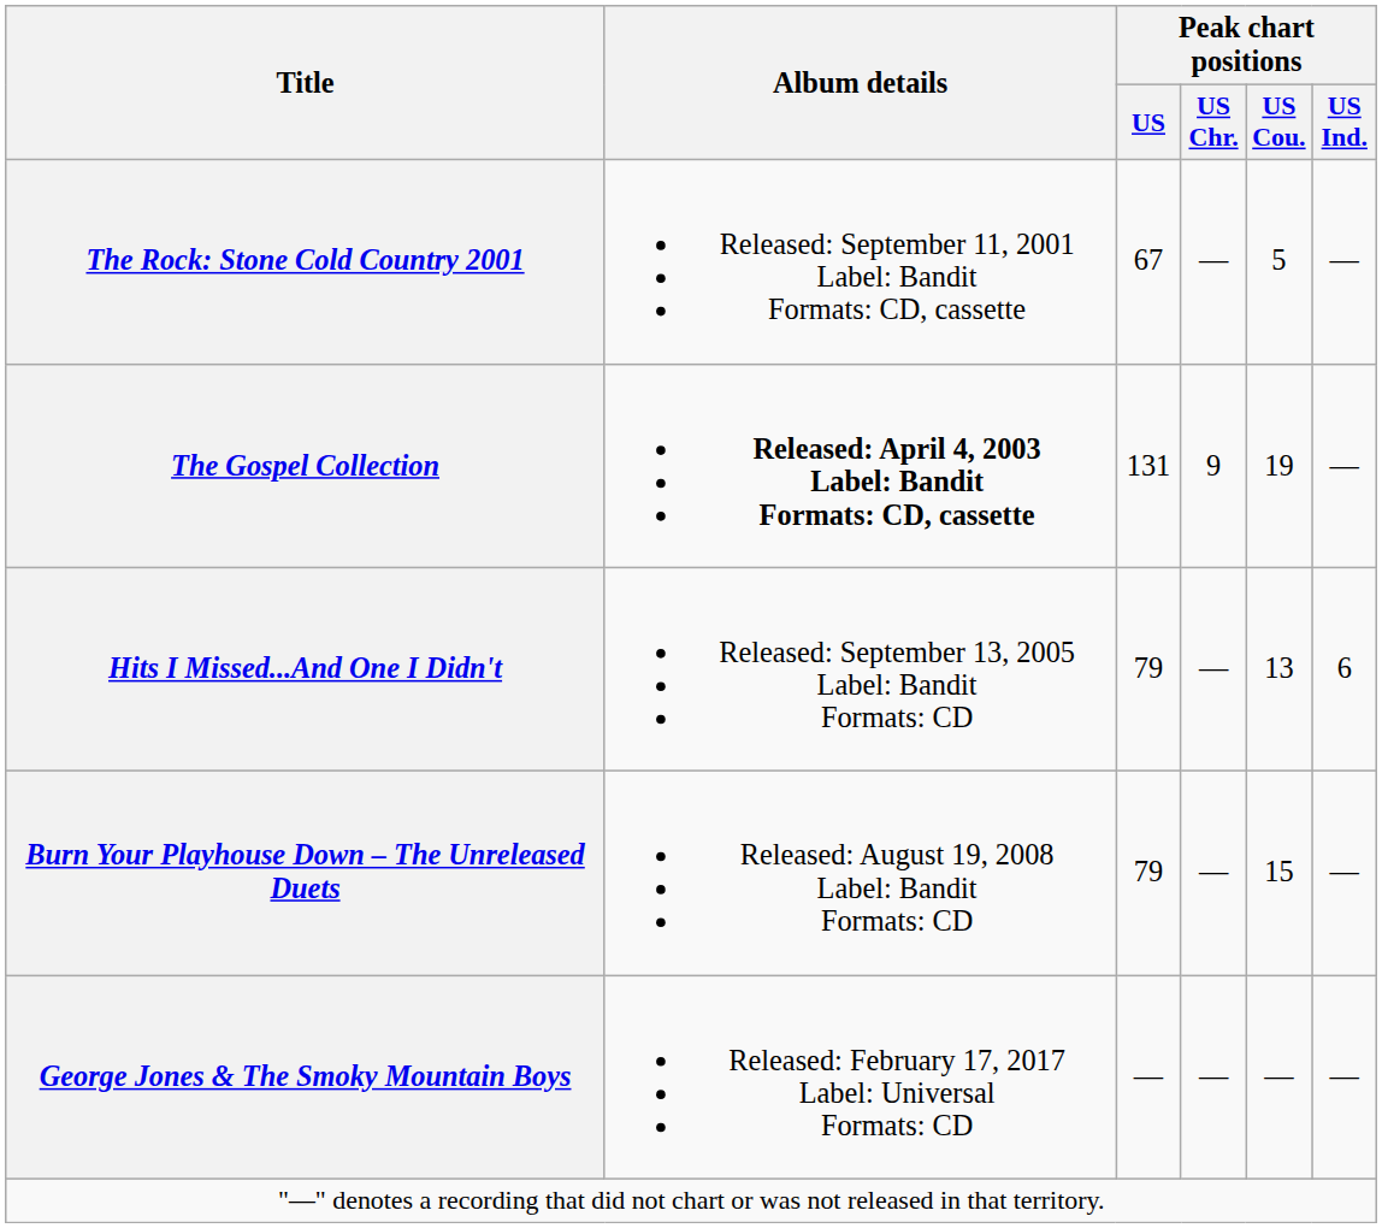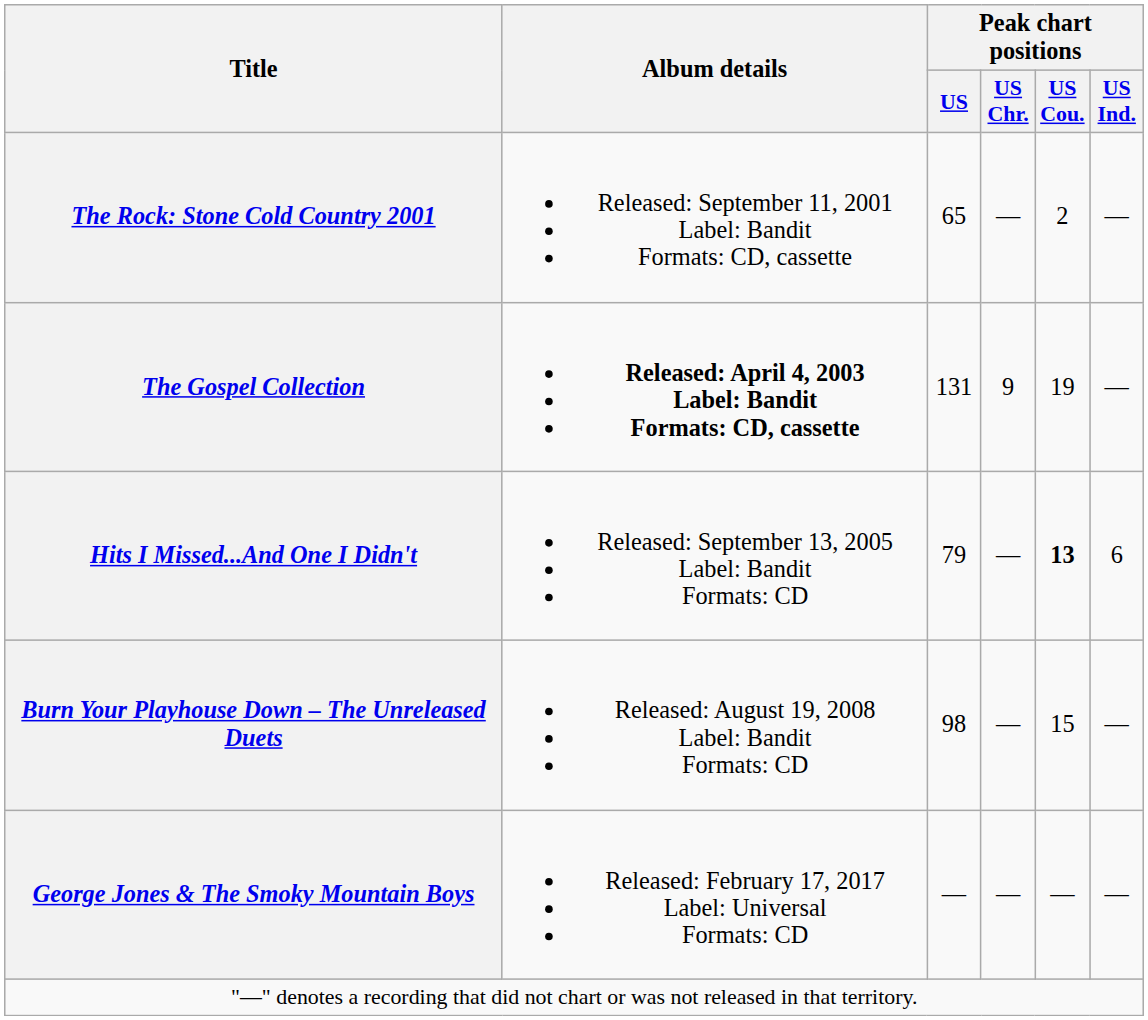 <table class="wikitable plainrowheaders" style="text-align:center;">
 <tr>
 <th scope="col" rowspan="2" style="width:20em;">Title</th>
 <th scope="col" rowspan="2" style="width:17em;">Album details</th>
 <th scope="col" colspan="4">Peak chart positions</th>
 </tr>
 <tr>
 <th scope="col" style="width:2em;font-size:90%;"><a href='#'>US</a><br></th>
 <th scope="col" style="width:2em;font-size:90%;"><a href='#'>US<br>Chr.</a><br></th>
 <th scope="col" style="width:2em;font-size:90%;"><a href='#'>US<br>Cou.</a><br></th>
 <th scope="col" style="width:2em;font-size:90%;"><a href='#'>US<br>Ind.</a><br></th>
 </tr>
 <tr>
 <th scope="row"><em><a href='#'>The Rock: Stone Cold Country 2001</a></em></th>
 <td><br><ul><li>Released: September 11, 2001</li><li>Label: Bandit</li><li>Formats: CD, cassette</li></ul></td>
-<td>67</td>
+<td>65</td>
 <td>—</td>
-<td>5</td>
+<td>2</td>
 <td>—</td>
 </tr>
 <tr>
 <th scope="row"><em><a href='#'>The Gospel Collection</a></em></th>
 <td><strong><br><ul><li>Released: April 4, 2003</li><li>Label: Bandit</li><li>Formats: CD, cassette</li></ul></strong></td>
 <td>131</td>
 <td>9</td>
 <td>19</td>
 <td>—</td>
 </tr>
 <tr>
 <th scope="row"><em><a href='#'>Hits I Missed...And One I Didn't</a></em></th>
 <td><br><ul><li>Released: September 13, 2005</li><li>Label: Bandit</li><li>Formats: CD</li></ul></td>
 <td>79</td>
 <td>—</td>
-<td>13</td>
+<td><strong>13</strong></td>
 <td>6</td>
 </tr>
 <tr>
 <th scope="row"><em><a href='#'>Burn Your Playhouse Down – The Unreleased Duets</a></em></th>
 <td><br><ul><li>Released: August 19, 2008</li><li>Label: Bandit</li><li>Formats: CD</li></ul></td>
-<td>79</td>
+<td>98</td>
 <td>—</td>
 <td>15</td>
 <td>—</td>
 </tr>
 <tr>
 <th scope="row"><em><a href='#'>George Jones & The Smoky Mountain Boys</a></em></th>
 <td><br><ul><li>Released: February 17, 2017</li><li>Label: Universal</li><li>Formats: CD</li></ul></td>
 <td>—</td>
 <td>—</td>
 <td>—</td>
 <td>—</td>
 </tr>
 <tr>
 <td colspan="7" style="font-size:90%">"—" denotes a recording that did not chart or was not released in that territory.</td>
 </tr>
 </table>
